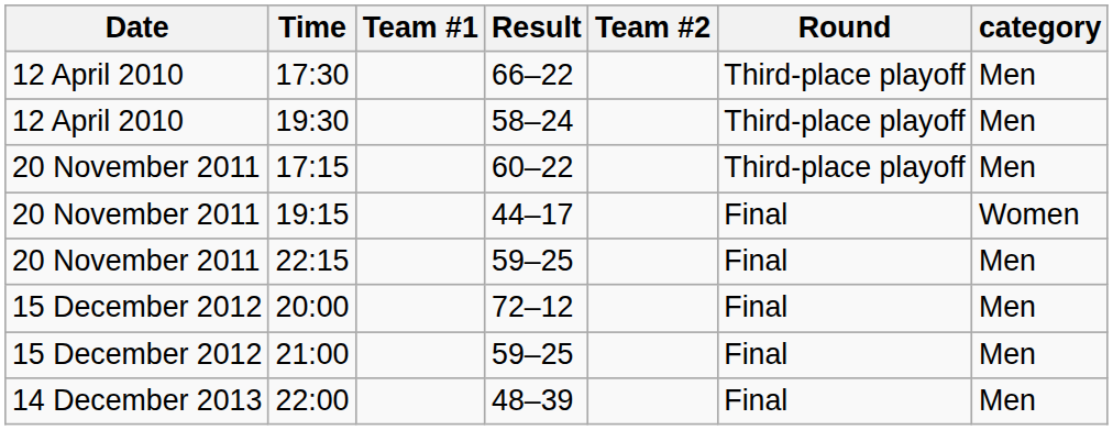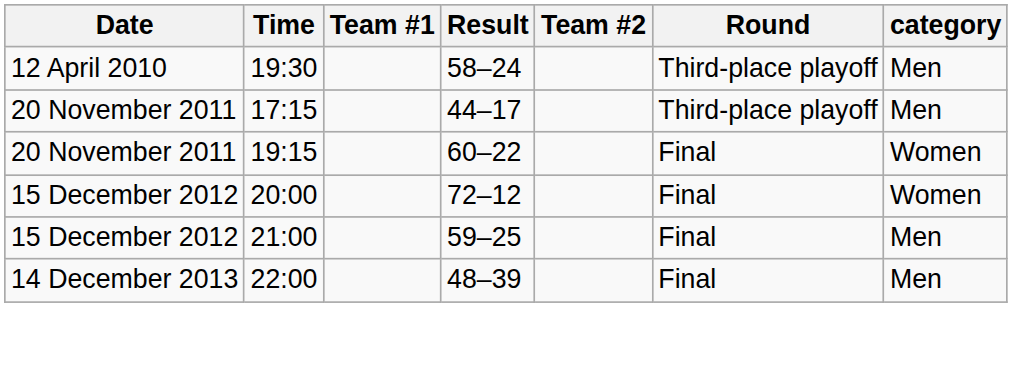 <table class="wikitable">
 <tr>
 <th>Date</th>
 <th>Time</th>
 <th>Team #1</th>
 <th>Result</th>
 <th>Team #2</th>
 <th>Round</th>
 <th>category</th>
-</tr>
-<tr>
-<td>12 April 2010</td>
-<td>17:30</td>
-<td></td>
-<td>66–22</td>
-<td></td>
-<td>Third-place playoff</td>
-<td>Men</td>
 </tr>
 <tr>
 <td>12 April 2010</td>
 <td>19:30</td>
 <td></td>
 <td>58–24</td>
 <td></td>
 <td>Third-place playoff</td>
 <td>Men</td>
 </tr>
 <tr>
 <td>20 November 2011</td>
 <td>17:15</td>
 <td></td>
-<td>60–22</td>
+<td>44–17</td>
 <td></td>
 <td>Third-place playoff</td>
 <td>Men</td>
 </tr>
 <tr>
 <td>20 November 2011</td>
 <td>19:15</td>
 <td></td>
-<td>44–17</td>
+<td>60–22</td>
 <td></td>
 <td>Final</td>
 <td>Women</td>
-</tr>
-<tr>
-<td>20 November 2011</td>
-<td>22:15</td>
-<td></td>
-<td>59–25</td>
-<td></td>
-<td>Final</td>
-<td>Men</td>
 </tr>
 <tr>
 <td>15 December 2012</td>
 <td>20:00</td>
 <td></td>
 <td>72–12</td>
 <td></td>
 <td>Final</td>
-<td>Men</td>
+<td>Women</td>
 </tr>
 <tr>
 <td>15 December 2012</td>
 <td>21:00</td>
 <td></td>
 <td>59–25</td>
 <td></td>
 <td>Final</td>
 <td>Men</td>
 </tr>
 <tr>
 <td>14 December 2013</td>
 <td>22:00</td>
 <td></td>
 <td>48–39</td>
 <td></td>
 <td>Final</td>
 <td>Men</td>
 </tr>
 </table>
